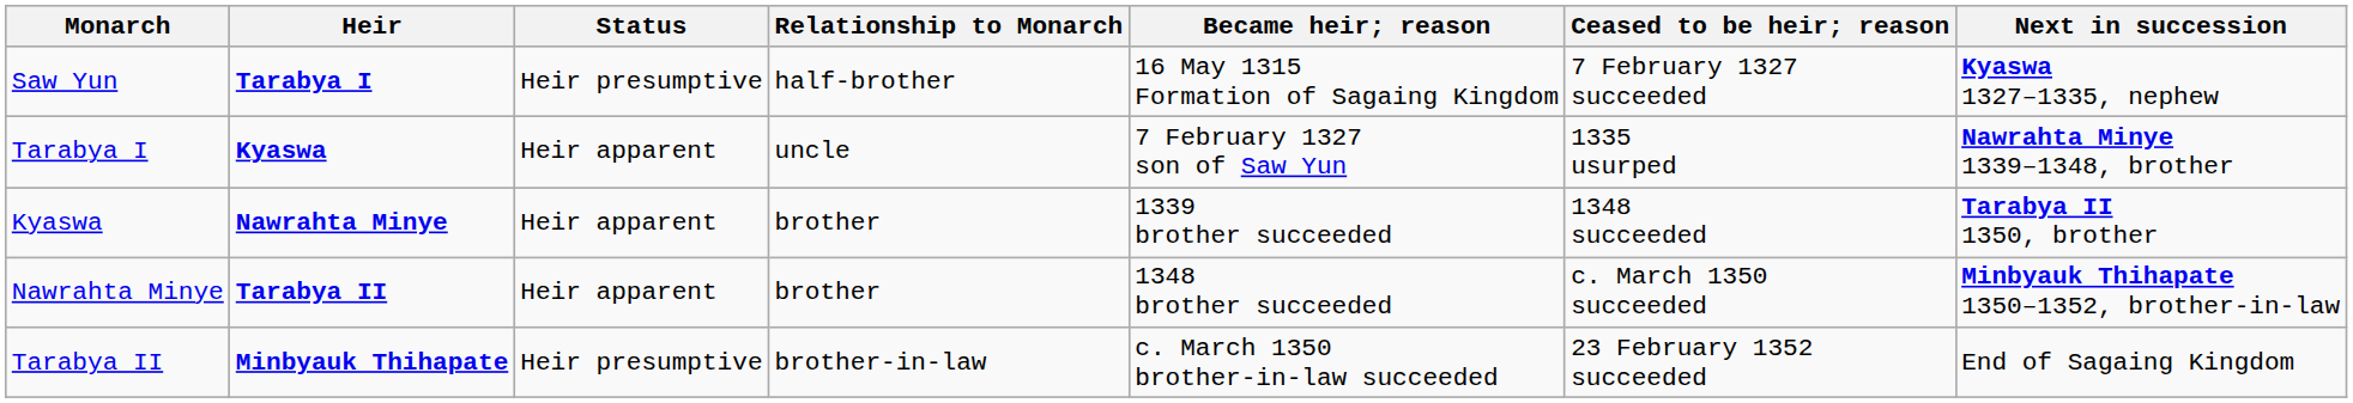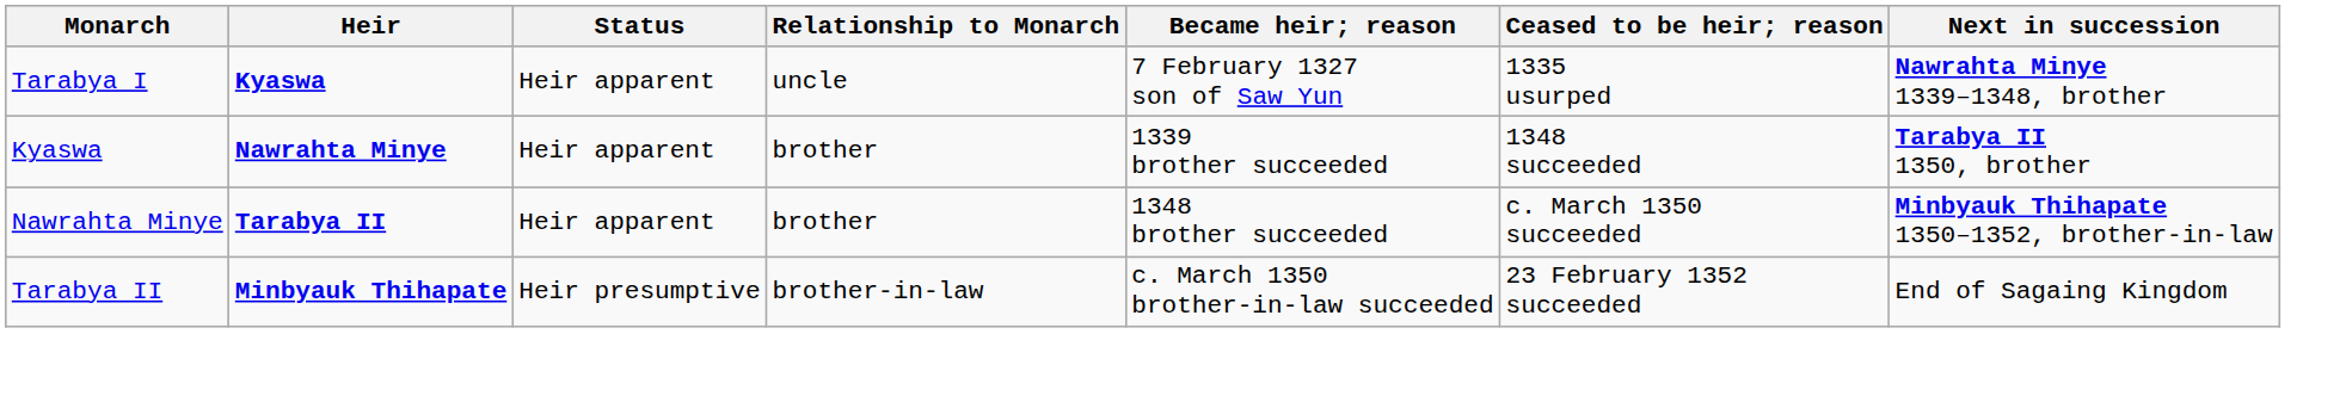 <table class="wikitable">
 <tr>
 <th>Monarch</th>
 <th>Heir</th>
 <th>Status</th>
 <th>Relationship to Monarch</th>
 <th>Became heir; reason</th>
 <th>Ceased to be heir; reason</th>
 <th>Next in succession</th>
-</tr>
-<tr>
-<td><a href='#'>Saw Yun</a></td>
-<td><strong><a href='#'>Tarabya I</a></strong></td>
-<td>Heir presumptive</td>
-<td>half-brother</td>
-<td>16 May 1315<br>Formation of Sagaing Kingdom</td>
-<td>7 February 1327<br>succeeded</td>
-<td><strong><a href='#'>Kyaswa</a></strong><br>1327–1335, nephew</td>
 </tr>
 <tr>
 <td><a href='#'>Tarabya I</a></td>
 <td><strong><a href='#'>Kyaswa</a></strong></td>
 <td>Heir apparent</td>
 <td>uncle</td>
 <td>7 February 1327<br>son of <a href='#'>Saw Yun</a></td>
 <td>1335<br>usurped</td>
 <td><strong><a href='#'>Nawrahta Minye</a></strong><br>1339–1348, brother</td>
 </tr>
 <tr>
 <td><a href='#'>Kyaswa</a></td>
 <td><strong><a href='#'>Nawrahta Minye</a></strong></td>
 <td>Heir apparent</td>
 <td>brother</td>
 <td>1339<br>brother succeeded</td>
 <td>1348<br>succeeded</td>
 <td><strong><a href='#'>Tarabya II</a></strong><br>1350, brother</td>
 </tr>
 <tr>
 <td><a href='#'>Nawrahta Minye</a></td>
 <td><strong><a href='#'>Tarabya II</a></strong></td>
 <td>Heir apparent</td>
 <td>brother</td>
 <td>1348<br>brother succeeded</td>
 <td>c. March 1350<br>succeeded</td>
 <td><strong><a href='#'>Minbyauk Thihapate</a></strong><br>1350–1352, brother-in-law</td>
 </tr>
 <tr>
 <td><a href='#'>Tarabya II</a></td>
 <td><strong><a href='#'>Minbyauk Thihapate</a></strong></td>
 <td>Heir presumptive</td>
 <td>brother-in-law</td>
 <td>c. March 1350<br>brother-in-law succeeded</td>
 <td>23 February 1352<br>succeeded</td>
 <td>End of Sagaing Kingdom</td>
 </tr>
 </table>
